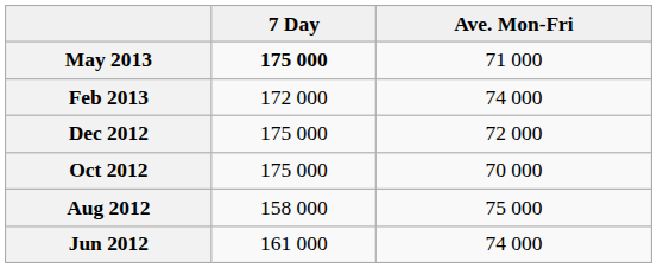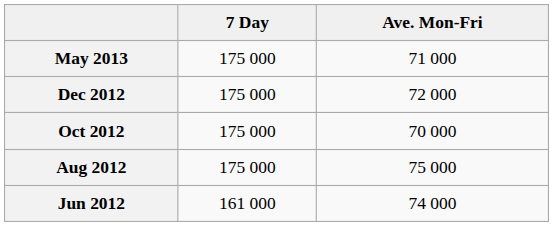 <table class="wikitable sortable" style="text-align:center; width:500px; height:200px;">
 <tr>
 <td align="center" style="background:#f0f0f0;"></td>
 <td align="center" style="background:#f0f0f0;"><strong>7 Day</strong></td>
 <td align="center" style="background:#f0f0f0;"><strong>Ave. Mon-Fri</strong></td>
 </tr>
 <tr>
 <th scope="row">May 2013</th>
-<td><strong>175 000</strong></td>
+<td>175 000</td>
 <td>71 000</td>
-</tr>
-<tr>
-<th scope="row">Feb 2013</th>
-<td>172 000</td>
-<td>74 000</td>
 </tr>
 <tr>
 <th scope="row">Dec 2012</th>
 <td>175 000</td>
 <td>72 000</td>
 </tr>
 <tr>
 <th scope="row">Oct 2012</th>
 <td>175 000</td>
 <td>70 000</td>
 </tr>
 <tr>
 <th scope="row">Aug 2012</th>
-<td>158 000</td>
+<td>175 000</td>
 <td>75 000</td>
 </tr>
 <tr>
 <th scope="row">Jun 2012</th>
 <td>161 000</td>
 <td>74 000</td>
 </tr>
 </table>
